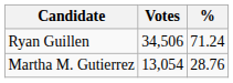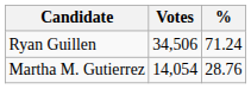 <table class="wikitable">
 <tr>
 <th>Candidate</th>
 <th>Votes</th>
 <th>%</th>
 </tr>
 <tr>
 <td>Ryan Guillen</td>
 <td>34,506</td>
 <td>71.24</td>
 </tr>
 <tr>
 <td>Martha M. Gutierrez</td>
-<td>13,054</td>
+<td>14,054</td>
 <td>28.76</td>
 </tr>
 </table>
